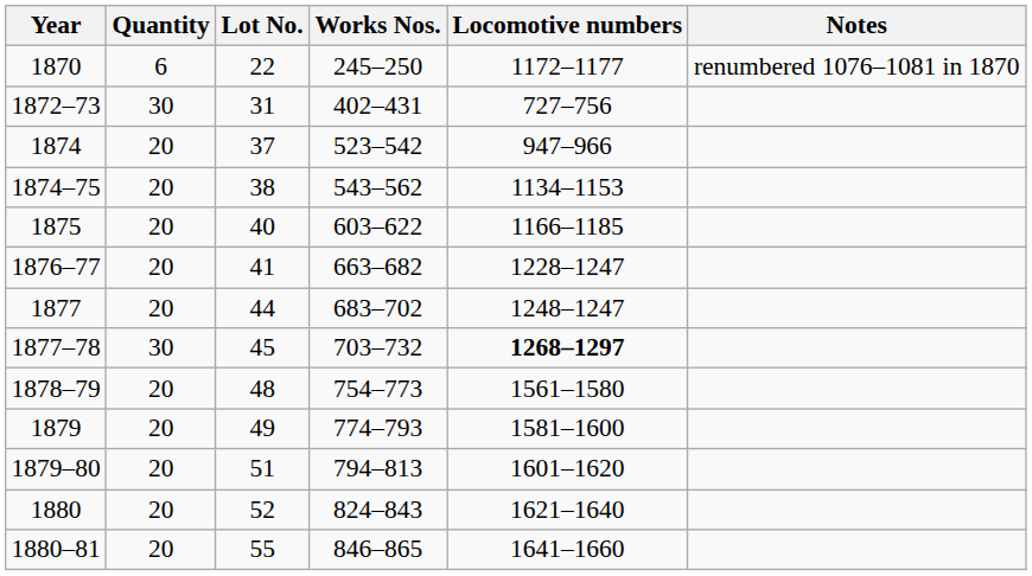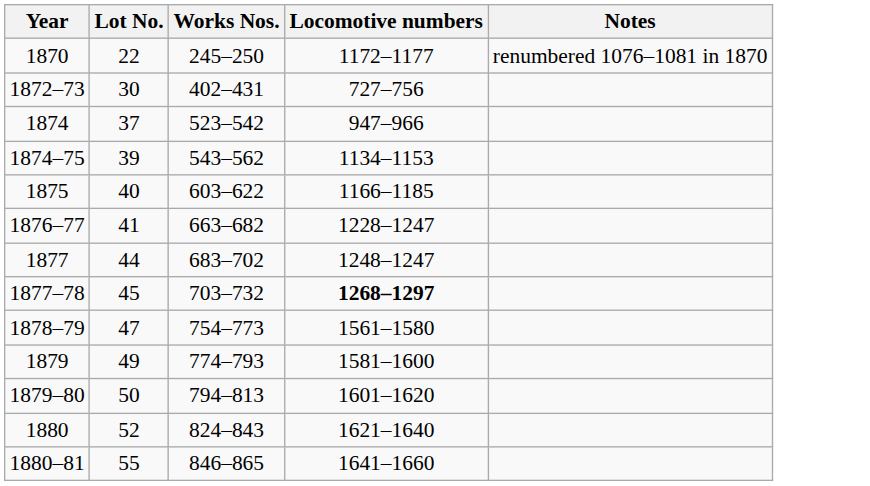 <table class="wikitable" style="text-align:center">
 <tr>
 <th>Year</th>
-<th>Quantity</th>
 <th>Lot No.</th>
 <th>Works Nos.</th>
 <th>Locomotive numbers</th>
 <th>Notes</th>
 </tr>
 <tr>
 <td>1870</td>
-<td>6</td>
 <td>22</td>
 <td>245–250</td>
 <td>1172–1177</td>
 <td align=left>renumbered 1076–1081 in 1870</td>
 </tr>
 <tr>
 <td>1872–73</td>
 <td>30</td>
-<td>31</td>
 <td>402–431</td>
 <td>727–756</td>
 <td align=left></td>
 </tr>
 <tr>
 <td>1874</td>
-<td>20</td>
 <td>37</td>
 <td>523–542</td>
 <td>947–966</td>
 <td align=left></td>
 </tr>
 <tr>
 <td>1874–75</td>
-<td>20</td>
-<td>38</td>
+<td>39</td>
 <td>543–562</td>
 <td>1134–1153</td>
 <td align=left></td>
 </tr>
 <tr>
 <td>1875</td>
-<td>20</td>
 <td>40</td>
 <td>603–622</td>
 <td>1166–1185</td>
 <td align=left></td>
 </tr>
 <tr>
 <td>1876–77</td>
-<td>20</td>
 <td>41</td>
 <td>663–682</td>
 <td>1228–1247</td>
 <td align=left></td>
 </tr>
 <tr>
 <td>1877</td>
-<td>20</td>
 <td>44</td>
 <td>683–702</td>
 <td>1248–1247</td>
 <td align=left></td>
 </tr>
 <tr>
 <td>1877–78</td>
-<td>30</td>
 <td>45</td>
 <td>703–732</td>
 <td><strong>1268–1297</strong></td>
 <td align=left></td>
 </tr>
 <tr>
 <td>1878–79</td>
-<td>20</td>
-<td>48</td>
+<td>47</td>
 <td>754–773</td>
 <td>1561–1580</td>
 <td align=left></td>
 </tr>
 <tr>
 <td>1879</td>
-<td>20</td>
 <td>49</td>
 <td>774–793</td>
 <td>1581–1600</td>
 <td align=left></td>
 </tr>
 <tr>
 <td>1879–80</td>
-<td>20</td>
-<td>51</td>
+<td>50</td>
 <td>794–813</td>
 <td>1601–1620</td>
 <td align=left></td>
 </tr>
 <tr>
 <td>1880</td>
-<td>20</td>
 <td>52</td>
 <td>824–843</td>
 <td>1621–1640</td>
 <td align=left></td>
 </tr>
 <tr>
 <td>1880–81</td>
-<td>20</td>
 <td>55</td>
 <td>846–865</td>
 <td>1641–1660</td>
 <td align=left></td>
 </tr>
 </table>
